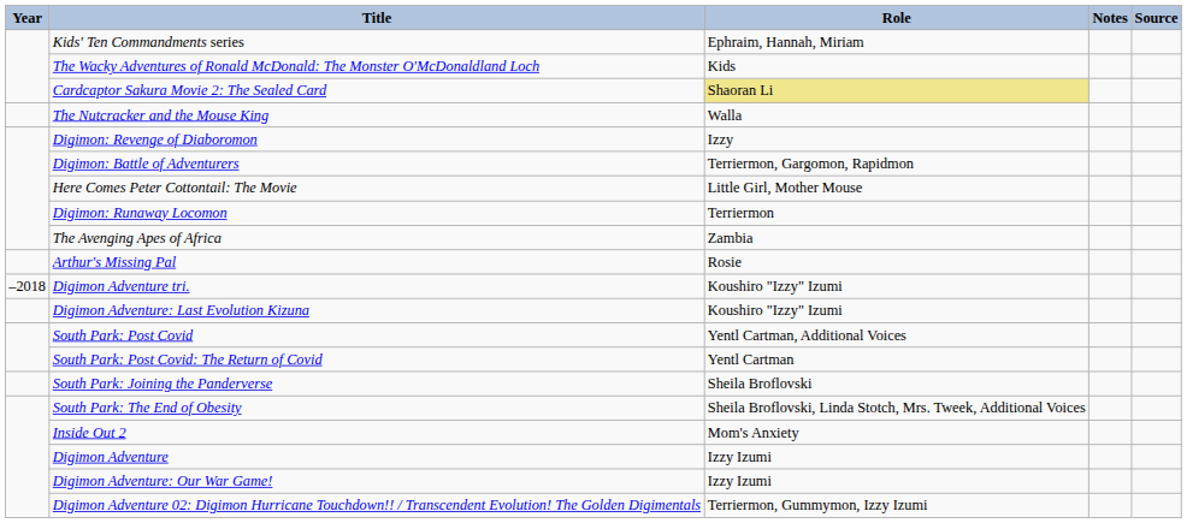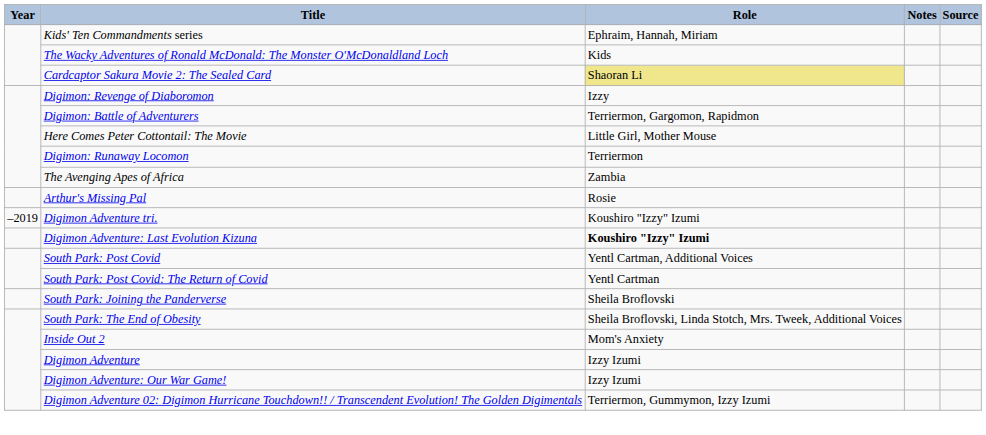 <table class="wikitable sortable plainrowheaders" style="width=95%; font-size: 95%;">
 <tr>
 <th style="background:#b0c4de;">Year </th>
 <th style="background:#b0c4de;">Title</th>
 <th style="background:#b0c4de;">Role </th>
 <th style="background:#b0c4de;" class="unsortable">Notes </th>
 <th style="background:#b0c4de;" class="unsortable">Source</th>
 </tr>
 <tr>
 <td rowspan="3"></td>
 <td><em>Kids' Ten Commandments</em> series</td>
 <td>Ephraim, Hannah, Miriam</td>
 <td></td>
 <td></td>
 </tr>
 <tr>
 <td><em><a href='#'>The Wacky Adventures of Ronald McDonald: The Monster O'McDonaldland Loch</a></em></td>
 <td>Kids</td>
 <td></td>
 <td></td>
 </tr>
 <tr>
 <td><em><a href='#'>Cardcaptor Sakura Movie 2: The Sealed Card</a></em></td>
 <td style="background: khaki;">Shaoran Li</td>
-<td></td>
-<td></td>
-</tr>
-<tr>
-<td></td>
-<td><em><a href='#'>The Nutcracker and the Mouse King</a></em></td>
-<td>Walla</td>
 <td></td>
 <td></td>
 </tr>
 <tr>
 <td rowspan="5"></td>
 <td><em><a href='#'>Digimon: Revenge of Diaboromon</a></em></td>
 <td>Izzy</td>
 <td></td>
 <td></td>
 </tr>
 <tr>
 <td><em><a href='#'>Digimon: Battle of Adventurers</a></em></td>
 <td>Terriermon, Gargomon, Rapidmon</td>
 <td></td>
 <td></td>
 </tr>
 <tr>
 <td><em>Here Comes Peter Cottontail: The Movie</em></td>
 <td>Little Girl, Mother Mouse</td>
 <td></td>
 <td></td>
 </tr>
 <tr>
 <td><em><a href='#'>Digimon: Runaway Locomon</a></em></td>
 <td>Terriermon</td>
 <td></td>
 <td></td>
 </tr>
 <tr>
 <td><em>The Avenging Apes of Africa</em></td>
 <td>Zambia</td>
 <td></td>
 <td></td>
 </tr>
 <tr>
 <td></td>
 <td><em><a href='#'>Arthur's Missing Pal</a></em></td>
 <td>Rosie</td>
 <td></td>
 <td></td>
 </tr>
 <tr>
-<td>–2018</td>
+<td>–2019</td>
 <td><em><a href='#'>Digimon Adventure tri.</a></em></td>
 <td>Koushiro "Izzy" Izumi</td>
 <td></td>
 <td></td>
 </tr>
 <tr>
 <td></td>
 <td><em><a href='#'>Digimon Adventure: Last Evolution Kizuna</a></em></td>
-<td>Koushiro "Izzy" Izumi</td>
+<td><strong>Koushiro "Izzy" Izumi</strong></td>
 <td></td>
 <td></td>
 </tr>
 <tr>
 <td rowspan="2"></td>
 <td><em><a href='#'>South Park: Post Covid</a></em></td>
 <td>Yentl Cartman, Additional Voices</td>
 <td></td>
 <td></td>
 </tr>
 <tr>
 <td><em><a href='#'>South Park: Post Covid: The Return of Covid</a></em></td>
 <td>Yentl Cartman</td>
 <td></td>
 <td></td>
 </tr>
 <tr>
 <td></td>
 <td><em><a href='#'>South Park: Joining the Panderverse</a></em></td>
 <td>Sheila Broflovski</td>
 <td></td>
 <td></td>
 </tr>
 <tr>
 <td rowspan="5"></td>
 <td><em><a href='#'>South Park: The End of Obesity</a></em></td>
 <td>Sheila Broflovski, Linda Stotch, Mrs. Tweek, Additional Voices</td>
 <td></td>
 <td></td>
 </tr>
 <tr>
 <td><em><a href='#'>Inside Out 2</a></em></td>
 <td>Mom's Anxiety</td>
 <td></td>
 <td></td>
 </tr>
 <tr>
 <td><em><a href='#'>Digimon Adventure</a></em></td>
 <td>Izzy Izumi</td>
 <td></td>
 <td></td>
 </tr>
 <tr>
 <td><em><a href='#'>Digimon Adventure: Our War Game!</a></em></td>
 <td>Izzy Izumi</td>
 <td></td>
 <td></td>
 </tr>
 <tr>
 <td><em><a href='#'>Digimon Adventure 02: Digimon Hurricane Touchdown!! / Transcendent Evolution! The Golden Digimentals</a></em></td>
 <td>Terriermon, Gummymon, Izzy Izumi</td>
 <td></td>
 <td></td>
 </tr>
 </table>
